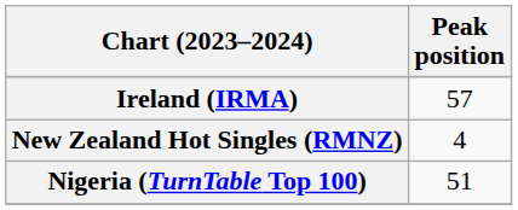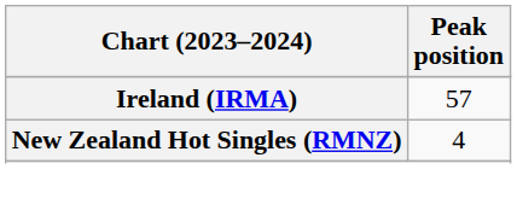 <table class="wikitable sortable plainrowheaders" style="text-align:center">
 <tr>
 <th scope="col">Chart (2023–2024)</th>
 <th scope="col">Peak<br>position</th>
 </tr>
 <tr>
 </tr>
 <tr>
 </tr>
 <tr>
 <th scope="row">Ireland (<a href='#'>IRMA</a>)</th>
 <td>57</td>
 </tr>
 <tr>
 <th scope="row">New Zealand Hot Singles (<a href='#'>RMNZ</a>)</th>
 <td>4</td>
 </tr>
 <tr>
-<th scope="row">Nigeria (<a href='#'><em>TurnTable</em> Top 100</a>)</th>
-<td>51</td>
-</tr>
-<tr>
 </tr>
 <tr>
 </tr>
 <tr>
 </tr>
 <tr>
 </tr>
 <tr>
 </tr>
 <tr>
 </tr>
 </table>
